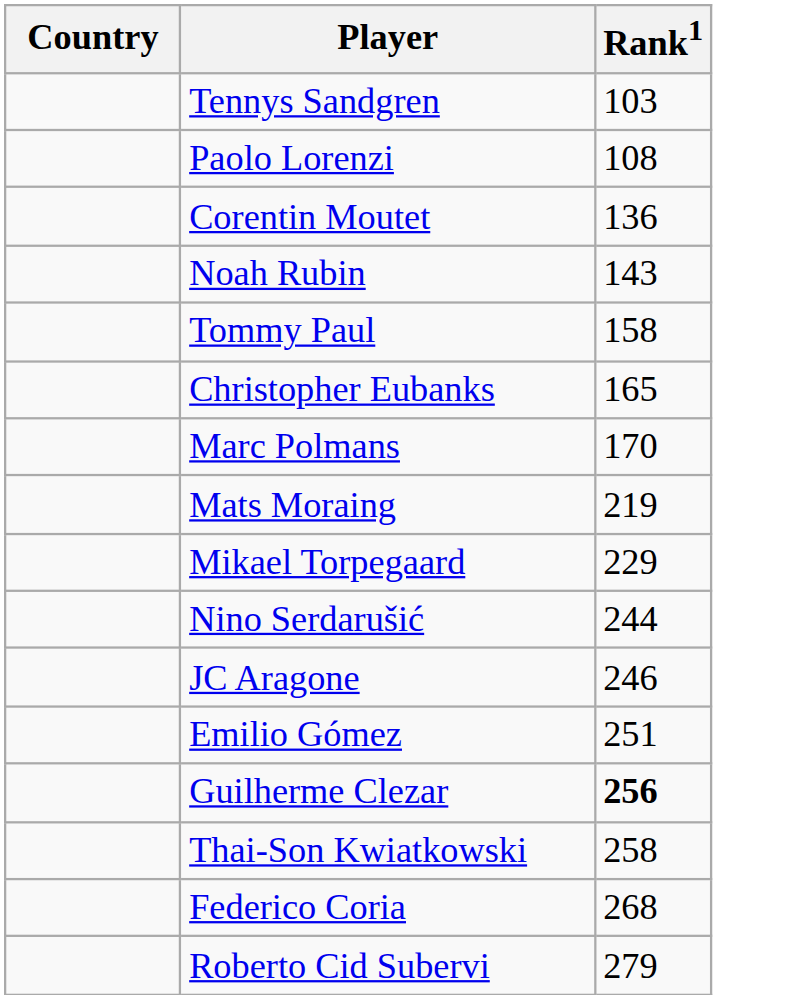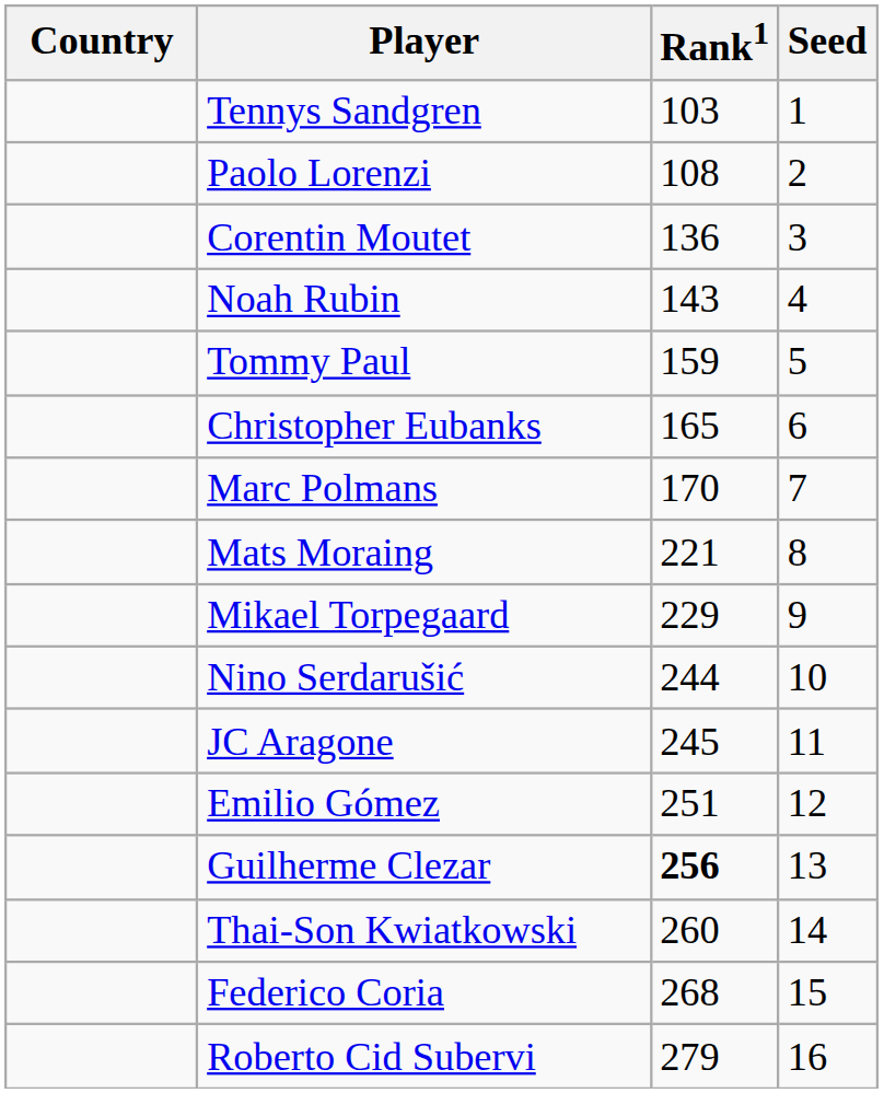 <table class="sortable wikitable">
 <tr>
 <th width="70">Country</th>
 <th width="175">Player</th>
 <th>Rank<sup>1</sup></th>
+<th>Seed</th>
 </tr>
 <tr>
 <td></td>
 <td><a href='#'>Tennys Sandgren</a></td>
 <td>103</td>
+<td>1</td>
 </tr>
 <tr>
 <td></td>
 <td><a href='#'>Paolo Lorenzi</a></td>
 <td>108</td>
+<td>2</td>
 </tr>
 <tr>
 <td></td>
 <td><a href='#'>Corentin Moutet</a></td>
 <td>136</td>
+<td>3</td>
 </tr>
 <tr>
 <td></td>
 <td><a href='#'>Noah Rubin</a></td>
 <td>143</td>
+<td>4</td>
 </tr>
 <tr>
 <td></td>
 <td><a href='#'>Tommy Paul</a></td>
-<td>158</td>
+<td>159</td>
+<td>5</td>
 </tr>
 <tr>
 <td></td>
 <td><a href='#'>Christopher Eubanks</a></td>
 <td>165</td>
+<td>6</td>
 </tr>
 <tr>
 <td></td>
 <td><a href='#'>Marc Polmans</a></td>
 <td>170</td>
+<td>7</td>
 </tr>
 <tr>
 <td></td>
 <td><a href='#'>Mats Moraing</a></td>
-<td>219</td>
+<td>221</td>
+<td>8</td>
 </tr>
 <tr>
 <td></td>
 <td><a href='#'>Mikael Torpegaard</a></td>
 <td>229</td>
+<td>9</td>
 </tr>
 <tr>
 <td></td>
 <td><a href='#'>Nino Serdarušić</a></td>
 <td>244</td>
+<td>10</td>
 </tr>
 <tr>
 <td></td>
 <td><a href='#'>JC Aragone</a></td>
-<td>246</td>
+<td>245</td>
+<td>11</td>
 </tr>
 <tr>
 <td></td>
 <td><a href='#'>Emilio Gómez</a></td>
 <td>251</td>
+<td>12</td>
 </tr>
 <tr>
 <td></td>
 <td><a href='#'>Guilherme Clezar</a></td>
 <td><strong>256</strong></td>
+<td>13</td>
 </tr>
 <tr>
 <td></td>
 <td><a href='#'>Thai-Son Kwiatkowski</a></td>
-<td>258</td>
+<td>260</td>
+<td>14</td>
 </tr>
 <tr>
 <td></td>
 <td><a href='#'>Federico Coria</a></td>
 <td>268</td>
+<td>15</td>
 </tr>
 <tr>
 <td></td>
 <td><a href='#'>Roberto Cid Subervi</a></td>
 <td>279</td>
+<td>16</td>
 </tr>
 </table>
